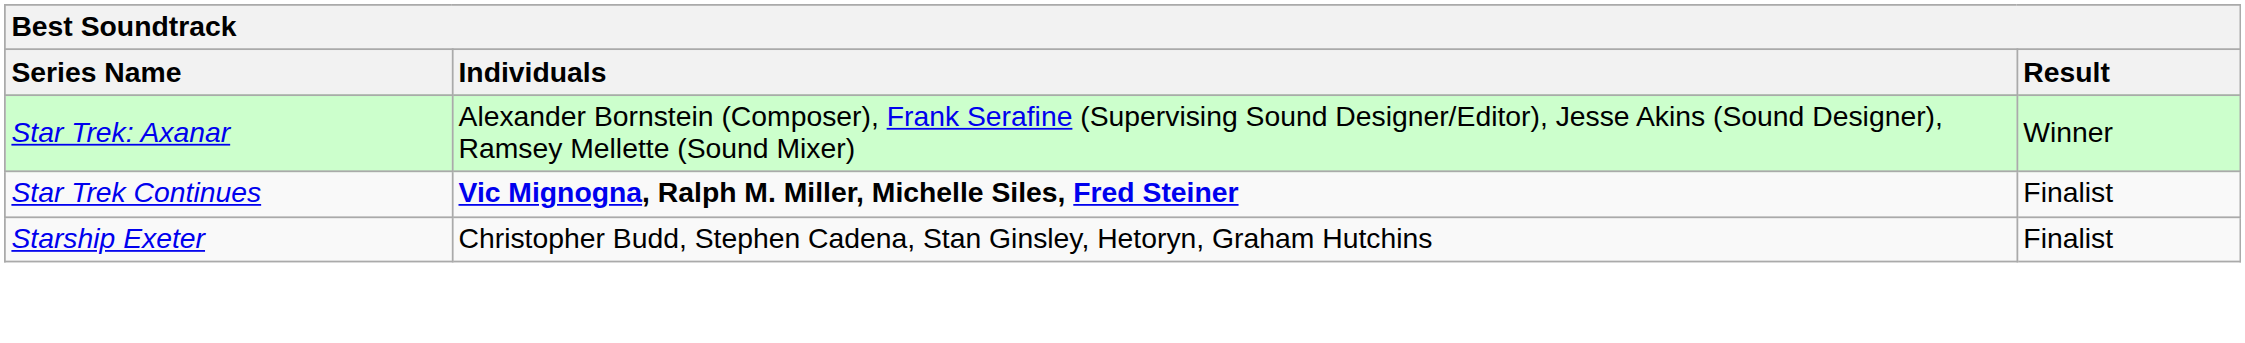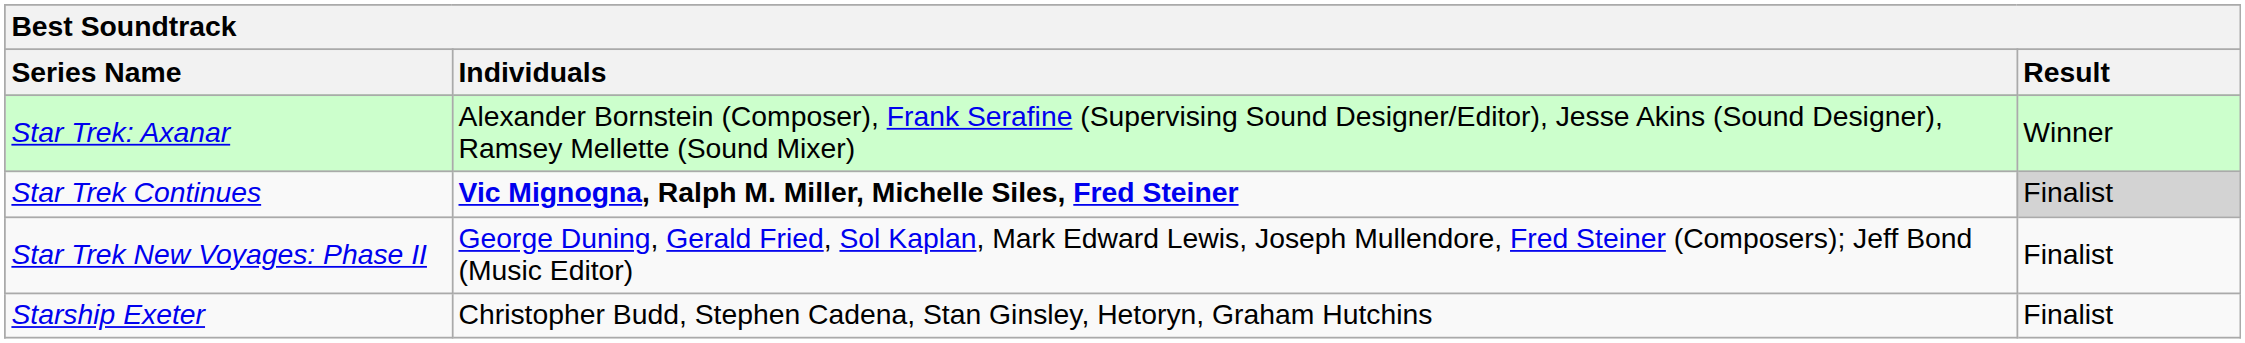 <table class="wikitable" width=100%>
 <tr>
 <th colspan="3" ! style="text-align:left; width: 33%;">Best Soundtrack</th>
 </tr>
 <tr>
 <th style="text-align:left; width: 20%;"><strong>Series Name</strong></th>
 <th style="text-align:left; width: 70%;"><strong>Individuals</strong></th>
 <th style="text-align:left; width: 10%;"><strong>Result</strong></th>
 </tr>
 <tr style="background-color:#ccffcc;">
 <td><em><a href='#'>Star Trek: Axanar</a></em></td>
 <td>Alexander Bornstein (Composer), <a href='#'>Frank Serafine</a> (Supervising Sound Designer/Editor), Jesse Akins (Sound Designer), Ramsey Mellette (Sound Mixer)</td>
 <td>Winner</td>
 </tr>
 <tr>
 <td><em><a href='#'>Star Trek Continues</a></em></td>
 <td><strong><a href='#'>Vic Mignogna</a>, Ralph M. Miller, Michelle Siles, <a href='#'>Fred Steiner</a></strong></td>
+<td style="background: lightgrey;">Finalist</td>
+</tr>
+<tr>
+<td><em><a href='#'>Star Trek New Voyages: Phase II</a></em></td>
+<td><a href='#'>George Duning</a>, <a href='#'>Gerald Fried</a>, <a href='#'>Sol Kaplan</a>, Mark Edward Lewis, Joseph Mullendore, <a href='#'>Fred Steiner</a> (Composers); Jeff Bond (Music Editor)</td>
 <td>Finalist</td>
 </tr>
 <tr>
 <td><em><a href='#'>Starship Exeter</a></em></td>
 <td>Christopher Budd, Stephen Cadena, Stan Ginsley, Hetoryn, Graham Hutchins</td>
 <td>Finalist</td>
 </tr>
 </table>
